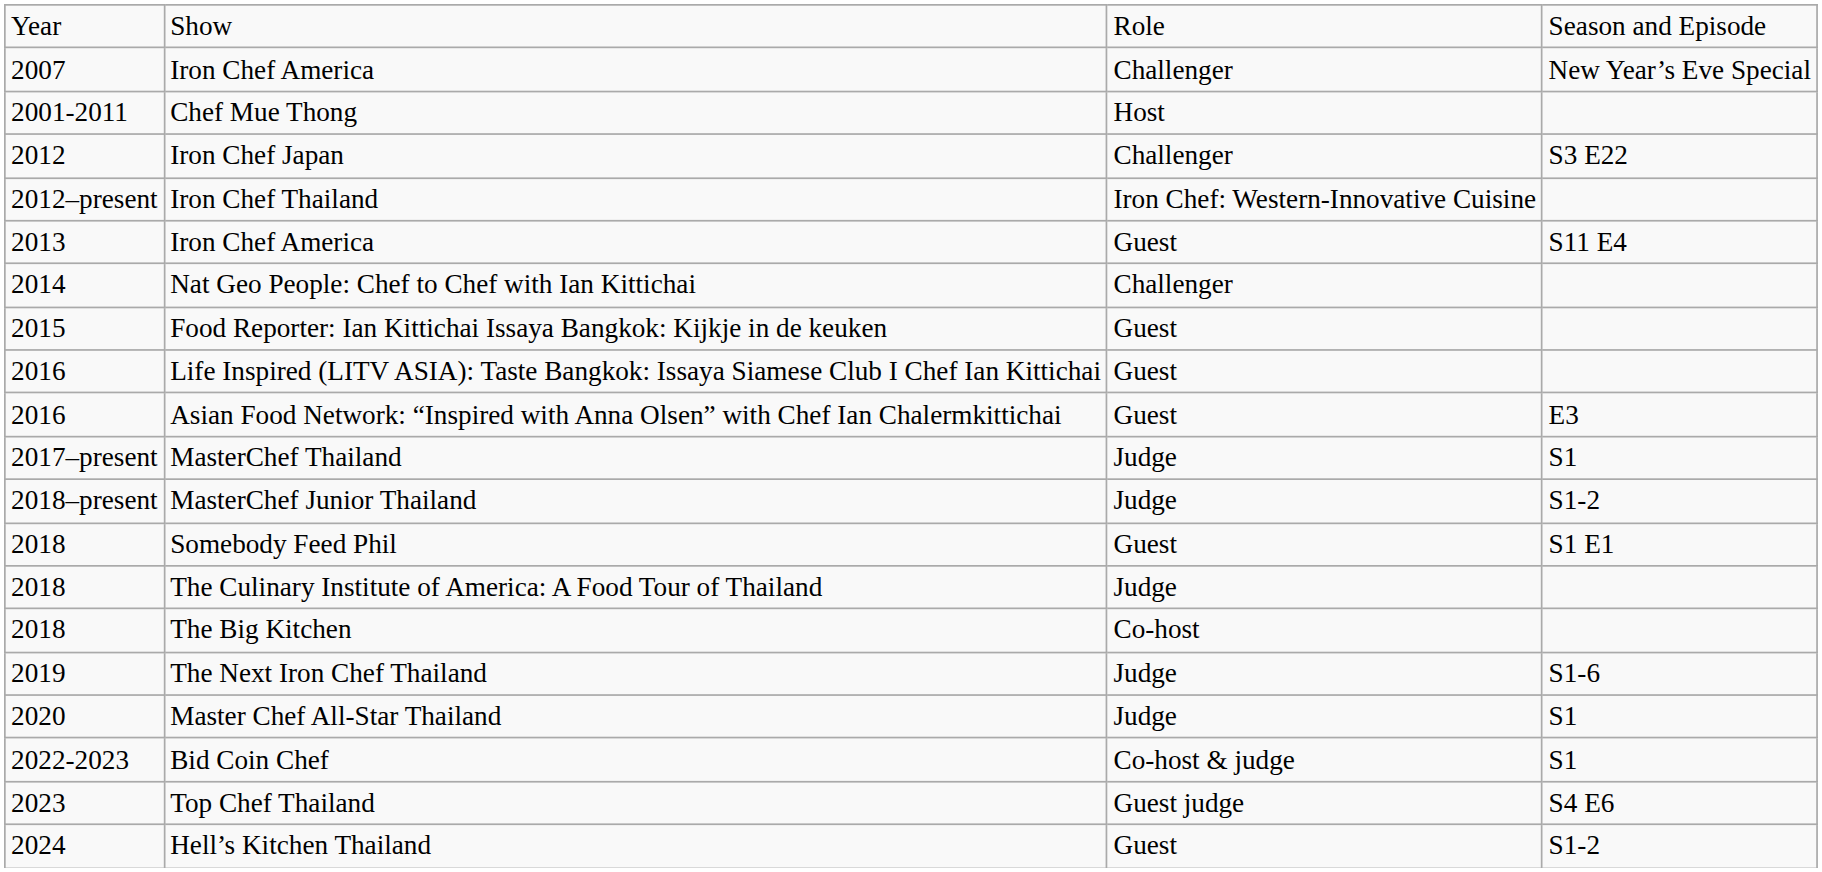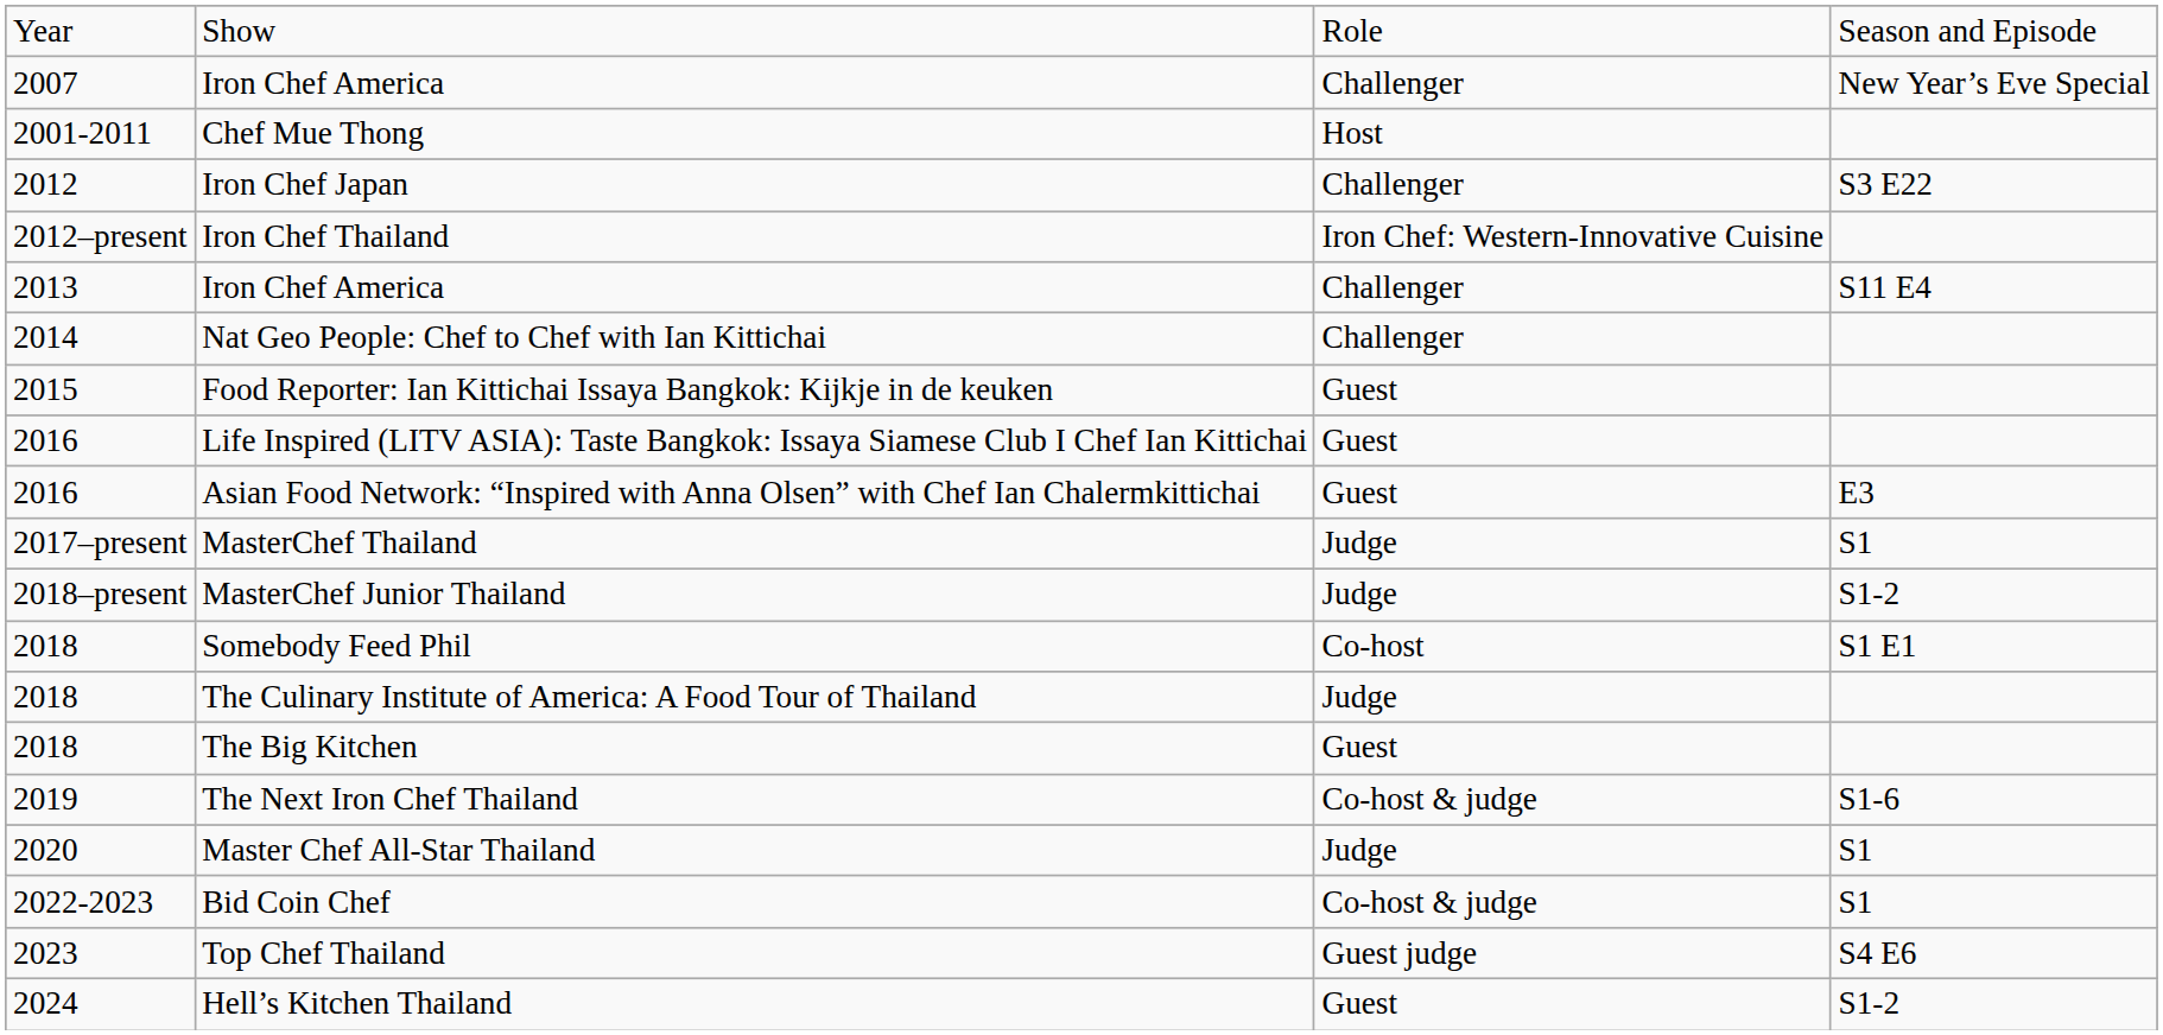 <table class="wikitable">
 <tr>
 <td>Year</td>
 <td>Show</td>
 <td>Role</td>
 <td>Season and Episode</td>
 </tr>
 <tr>
 <td>2007</td>
 <td>Iron Chef America</td>
 <td>Challenger</td>
 <td>New Year’s Eve Special</td>
 </tr>
 <tr>
 <td>2001-2011</td>
 <td>Chef Mue Thong</td>
 <td>Host</td>
 <td></td>
 </tr>
 <tr>
 <td>2012</td>
 <td>Iron Chef Japan</td>
 <td>Challenger</td>
 <td>S3 E22</td>
 </tr>
 <tr>
 <td>2012–present</td>
 <td>Iron Chef Thailand</td>
 <td>Iron Chef: Western-Innovative Cuisine</td>
 <td></td>
 </tr>
 <tr>
 <td>2013</td>
 <td>Iron Chef America</td>
-<td>Guest</td>
+<td>Challenger</td>
 <td>S11 E4</td>
 </tr>
 <tr>
 <td>2014</td>
 <td>Nat Geo People: Chef to Chef with Ian Kittichai</td>
 <td>Challenger</td>
 <td></td>
 </tr>
 <tr>
 <td>2015</td>
 <td>Food Reporter: Ian Kittichai Issaya Bangkok: Kijkje in de keuken</td>
 <td>Guest</td>
 <td></td>
 </tr>
 <tr>
 <td>2016</td>
 <td>Life Inspired (LITV ASIA): Taste Bangkok: Issaya Siamese Club I Chef Ian Kittichai</td>
 <td>Guest</td>
 <td></td>
 </tr>
 <tr>
 <td>2016</td>
 <td>Asian Food Network: “Inspired with Anna Olsen” with Chef Ian Chalermkittichai</td>
 <td>Guest</td>
 <td>E3</td>
 </tr>
 <tr>
 <td>2017–present</td>
 <td>MasterChef Thailand</td>
 <td>Judge</td>
 <td>S1</td>
 </tr>
 <tr>
 <td>2018–present</td>
 <td>MasterChef Junior Thailand</td>
 <td>Judge</td>
 <td>S1-2</td>
 </tr>
 <tr>
 <td>2018</td>
 <td>Somebody Feed Phil</td>
-<td>Guest</td>
+<td>Co-host</td>
 <td>S1 E1</td>
 </tr>
 <tr>
 <td>2018</td>
 <td>The Culinary Institute of America: A Food Tour of Thailand</td>
 <td>Judge</td>
 <td></td>
 </tr>
 <tr>
 <td>2018</td>
 <td>The Big Kitchen</td>
-<td>Co-host</td>
+<td>Guest</td>
 <td></td>
 </tr>
 <tr>
 <td>2019</td>
 <td>The Next Iron Chef Thailand</td>
-<td>Judge</td>
+<td>Co-host & judge</td>
 <td>S1-6</td>
 </tr>
 <tr>
 <td>2020</td>
 <td>Master Chef All-Star Thailand</td>
 <td>Judge</td>
 <td>S1</td>
 </tr>
 <tr>
 <td>2022-2023</td>
 <td>Bid Coin Chef</td>
 <td>Co-host & judge</td>
 <td>S1</td>
 </tr>
 <tr>
 <td>2023</td>
 <td>Top Chef Thailand</td>
 <td>Guest judge</td>
 <td>S4 E6</td>
 </tr>
 <tr>
 <td>2024</td>
 <td>Hell’s Kitchen Thailand</td>
 <td>Guest</td>
 <td>S1-2</td>
 </tr>
 </table>
